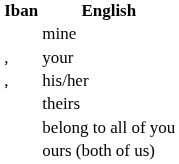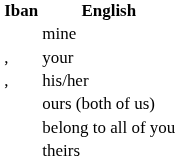 <table>
 <tr>
 <th>Iban</th>
 <th>English</th>
 </tr>
 <tr>
 <td></td>
 <td>mine</td>
 </tr>
 <tr>
 <td>, </td>
 <td>your</td>
 </tr>
 <tr>
 <td>, </td>
 <td>his/her</td>
 </tr>
 <tr>
 <td></td>
-<td>theirs</td>
+<td>ours (both of us)</td>
 </tr>
 <tr>
 <td></td>
 <td>belong to all of you</td>
 </tr>
 <tr>
 <td></td>
-<td>ours (both of us)</td>
+<td>theirs</td>
 </tr>
 </table>
